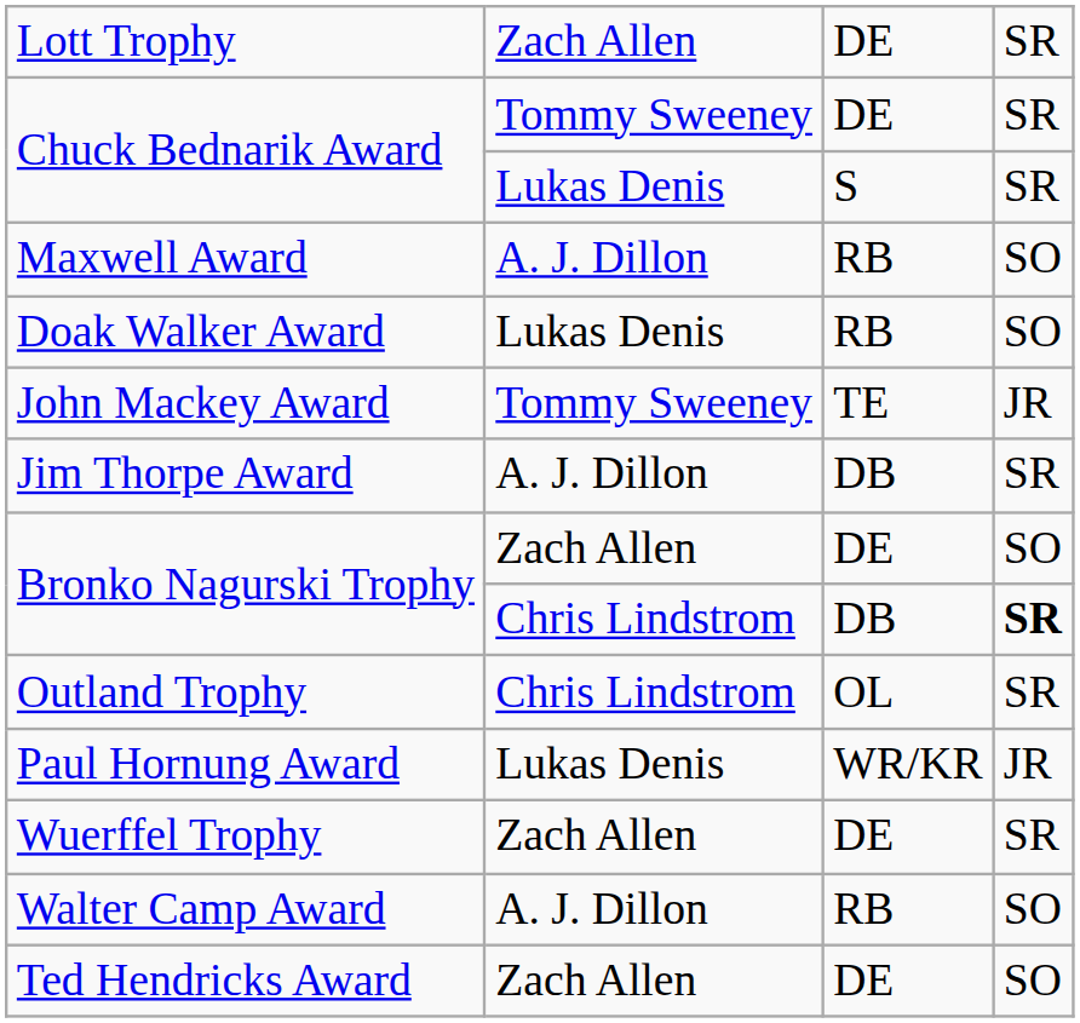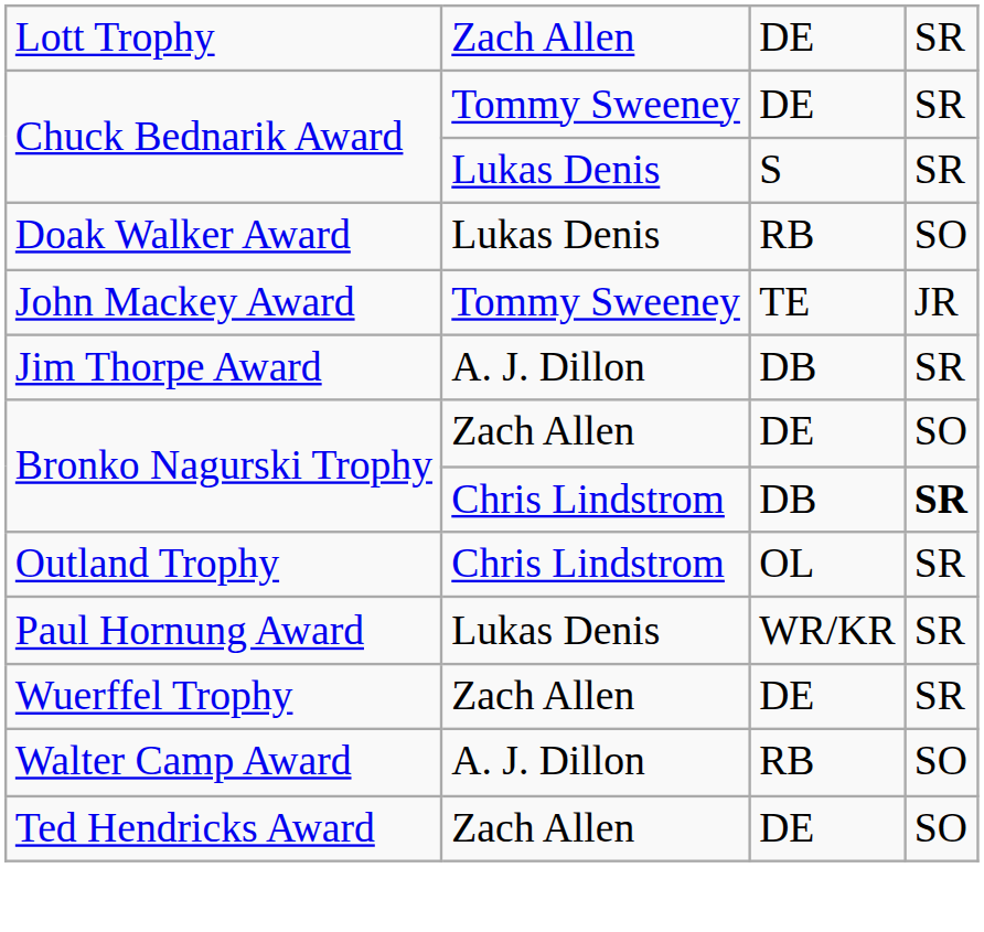 <table class="wikitable">
 <tr>
 <td><a href='#'>Lott Trophy</a></td>
 <td><a href='#'>Zach Allen</a></td>
 <td>DE</td>
 <td>SR</td>
 </tr>
 <tr>
 <td rowspan=2><a href='#'>Chuck Bednarik Award</a></td>
 <td><a href='#'>Tommy Sweeney</a></td>
 <td>DE</td>
 <td>SR</td>
 </tr>
 <tr>
 <td><a href='#'>Lukas Denis</a></td>
 <td>S</td>
 <td>SR</td>
-</tr>
-<tr>
-<td><a href='#'>Maxwell Award</a></td>
-<td><a href='#'>A. J. Dillon</a></td>
-<td>RB</td>
-<td>SO</td>
 </tr>
 <tr>
 <td><a href='#'>Doak Walker Award</a></td>
 <td>Lukas Denis</td>
 <td>RB</td>
 <td>SO</td>
 </tr>
 <tr>
 <td><a href='#'>John Mackey Award</a></td>
 <td><a href='#'>Tommy Sweeney</a></td>
 <td>TE</td>
 <td>JR</td>
 </tr>
 <tr>
 <td><a href='#'>Jim Thorpe Award</a></td>
 <td>A. J. Dillon</td>
 <td>DB</td>
 <td>SR</td>
 </tr>
 <tr>
 <td rowspan=2><a href='#'>Bronko Nagurski Trophy</a></td>
 <td>Zach Allen</td>
 <td>DE</td>
 <td>SO</td>
 </tr>
 <tr>
 <td><a href='#'>Chris Lindstrom</a></td>
 <td>DB</td>
 <td><strong>SR</strong></td>
 </tr>
 <tr>
 <td><a href='#'>Outland Trophy</a></td>
 <td><a href='#'>Chris Lindstrom</a></td>
 <td>OL</td>
 <td>SR</td>
 </tr>
 <tr>
 <td><a href='#'>Paul Hornung Award</a></td>
 <td>Lukas Denis</td>
 <td>WR/KR</td>
-<td>JR</td>
+<td>SR</td>
 </tr>
 <tr>
 <td><a href='#'>Wuerffel Trophy</a></td>
 <td>Zach Allen</td>
 <td>DE</td>
 <td>SR</td>
 </tr>
 <tr>
 <td><a href='#'>Walter Camp Award</a></td>
 <td>A. J. Dillon</td>
 <td>RB</td>
 <td>SO</td>
 </tr>
 <tr>
 <td><a href='#'>Ted Hendricks Award</a></td>
 <td>Zach Allen</td>
 <td>DE</td>
 <td>SO</td>
 </tr>
 </table>
